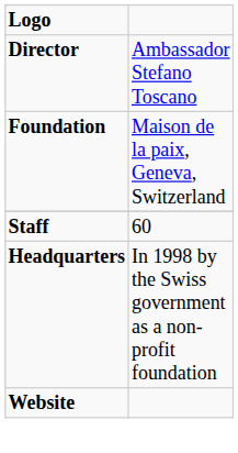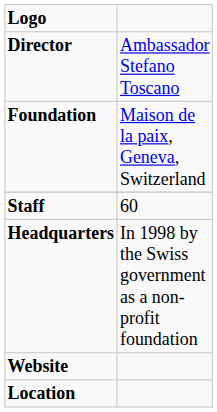 <table width="150px" align="right" border="1" cellpadding="2" cellspacing="0" style="margin: 0em 0em 1em 1em; background:#f9f9f9; border: 1px #cccccc solid; border-collapse: collapse; font-size: 95%;">
 <tr valign="top">
 <td><strong>Logo</strong></td>
 <td></td>
 </tr>
 <tr valign="top">
 <td><strong>Director</strong></td>
 <td><a href='#'>Ambassador</a> <a href='#'>Stefano Toscano</a></td>
 </tr>
 <tr valign="top">
 <td><strong>Foundation</strong></td>
 <td><a href='#'>Maison de la paix</a>,<br><a href='#'>Geneva</a>,<br>Switzerland</td>
 </tr>
 <tr valign="top">
 </tr>
 <tr valign="top">
 <td><strong>Staff</strong></td>
 <td>60</td>
 </tr>
 <tr valign="top">
 <td><strong>Headquarters</strong></td>
 <td>In 1998 by the Swiss government as a non-profit foundation</td>
 </tr>
 <tr valign="top">
 <td><strong>Website</strong></td>
 <td> </td>
 </tr>
+<tr valign="top">
+<td><strong>Location</strong></td>
+<td></td>
+</tr>
 </table>
